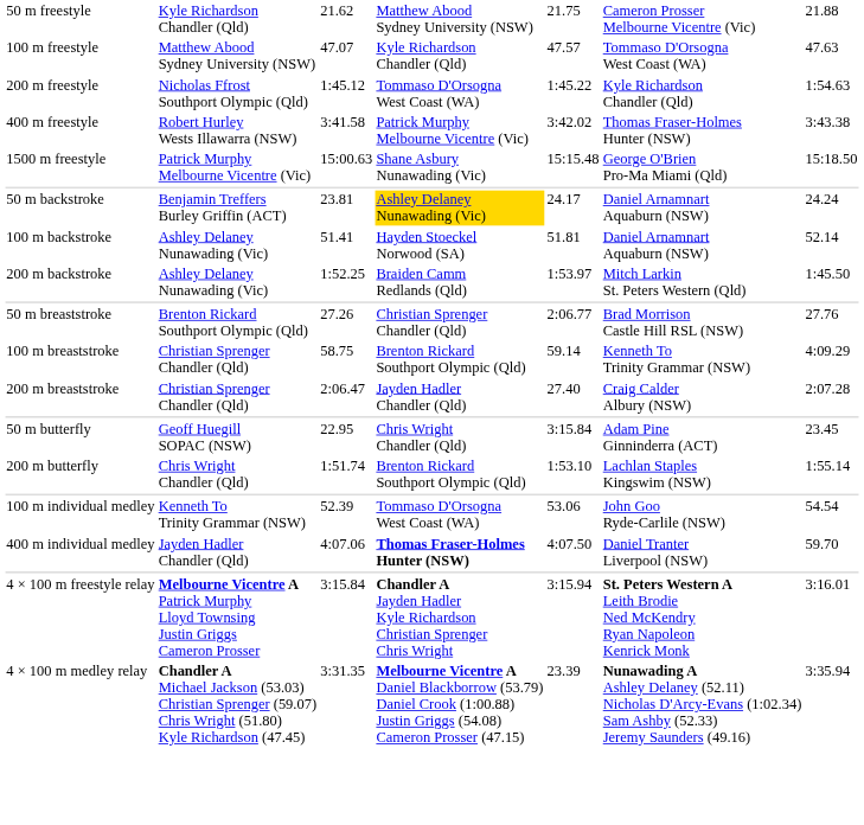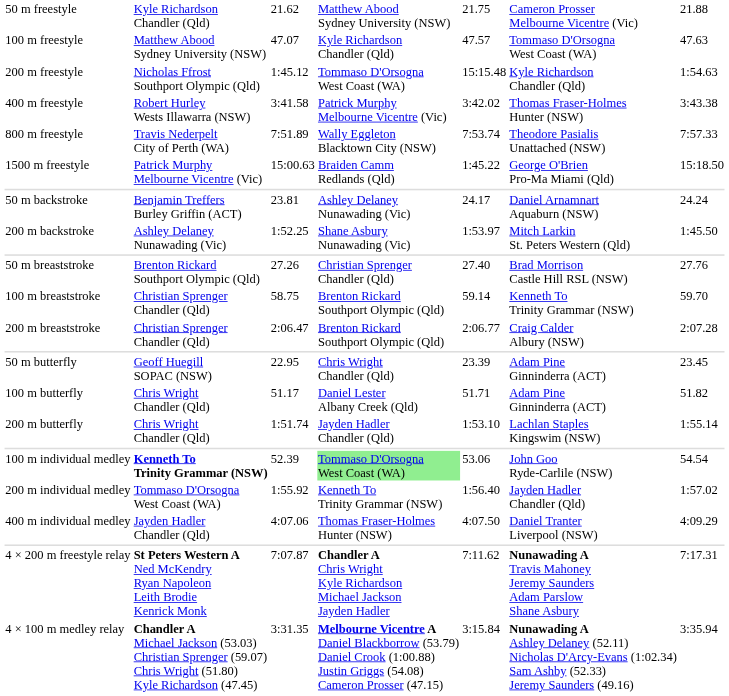 <table>
 <tr valign="top">
 <td>50 m freestyle</td>
 <td><a href='#'>Kyle Richardson</a><br>Chandler (Qld)</td>
 <td>21.62<br></td>
 <td><a href='#'>Matthew Abood</a><br>Sydney University (NSW)</td>
 <td>21.75<br></td>
 <td><a href='#'>Cameron Prosser</a><br><a href='#'>Melbourne Vicentre</a> (Vic)</td>
 <td>21.88<br></td>
 </tr>
 <tr valign="top">
 <td>100 m freestyle</td>
 <td><a href='#'>Matthew Abood</a><br>Sydney University (NSW)</td>
 <td>47.07<br></td>
 <td><a href='#'>Kyle Richardson</a><br>Chandler (Qld)</td>
 <td>47.57<br></td>
 <td><a href='#'>Tommaso D'Orsogna</a><br>West Coast (WA)</td>
 <td>47.63<br></td>
 </tr>
 <tr valign="top">
 <td>200 m freestyle</td>
 <td><a href='#'>Nicholas Ffrost</a><br>Southport Olympic (Qld)</td>
 <td>1:45.12<br></td>
 <td><a href='#'>Tommaso D'Orsogna</a><br>West Coast (WA)</td>
-<td>1:45.22<br></td>
+<td>15:15.48<br></td>
 <td><a href='#'>Kyle Richardson</a><br>Chandler (Qld)</td>
 <td>1:54.63<br></td>
 </tr>
 <tr valign="top">
 <td>400 m freestyle</td>
 <td><a href='#'>Robert Hurley</a><br>Wests Illawarra (NSW)</td>
 <td>3:41.58<br></td>
 <td><a href='#'>Patrick Murphy</a><br><a href='#'>Melbourne Vicentre</a> (Vic)</td>
 <td>3:42.02<br></td>
 <td><a href='#'>Thomas Fraser-Holmes</a><br>Hunter (NSW)</td>
 <td>3:43.38<br></td>
 </tr>
 <tr valign="top">
+<td>800 m freestyle</td>
+<td><a href='#'>Travis Nederpelt</a><br>City of Perth (WA)</td>
+<td>7:51.89<br></td>
+<td><a href='#'>Wally Eggleton</a><br>Blacktown City (NSW)</td>
+<td>7:53.74<br></td>
+<td><a href='#'>Theodore Pasialis</a><br>Unattached (NSW)</td>
+<td>7:57.33<br></td>
+</tr>
+<tr valign="top">
 <td>1500 m freestyle</td>
 <td><a href='#'>Patrick Murphy</a><br><a href='#'>Melbourne Vicentre</a> (Vic)</td>
 <td>15:00.63<br></td>
-<td><a href='#'>Shane Asbury</a><br>Nunawading (Vic)</td>
-<td>15:15.48<br></td>
+<td><a href='#'>Braiden Camm</a><br>Redlands (Qld)</td>
+<td>1:45.22<br></td>
 <td><a href='#'>George O'Brien</a><br>Pro-Ma Miami (Qld)</td>
 <td>15:18.50 <br></td>
 </tr>
 <tr bgcolor=#DDDDDD>
 <td colspan=7></td>
 </tr>
 <tr valign="top">
 <td>50 m backstroke</td>
 <td><a href='#'>Benjamin Treffers</a><br>Burley Griffin (ACT)</td>
 <td>23.81<br></td>
-<td style="background: gold;"><a href='#'>Ashley Delaney</a><br>Nunawading (Vic)</td>
+<td><a href='#'>Ashley Delaney</a><br>Nunawading (Vic)</td>
 <td>24.17<br></td>
 <td><a href='#'>Daniel Arnamnart</a><br>Aquaburn (NSW)</td>
 <td>24.24<br></td>
 </tr>
 <tr valign="top">
-<td>100 m backstroke</td>
-<td><a href='#'>Ashley Delaney</a><br>Nunawading (Vic)</td>
-<td>51.41<br></td>
-<td><a href='#'>Hayden Stoeckel</a><br>Norwood (SA)</td>
-<td>51.81<br></td>
-<td><a href='#'>Daniel Arnamnart</a><br>Aquaburn (NSW)</td>
-<td>52.14<br></td>
-</tr>
-<tr valign="top">
 <td>200 m backstroke</td>
 <td><a href='#'>Ashley Delaney</a><br>Nunawading (Vic)</td>
 <td>1:52.25<br></td>
-<td><a href='#'>Braiden Camm</a><br>Redlands (Qld)</td>
+<td><a href='#'>Shane Asbury</a><br>Nunawading (Vic)</td>
 <td>1:53.97<br></td>
 <td><a href='#'>Mitch Larkin</a><br>St. Peters Western (Qld)</td>
 <td>1:45.50<br></td>
 </tr>
 <tr bgcolor=#DDDDDD>
 <td colspan=7></td>
 </tr>
 <tr valign="top">
 <td>50 m breaststroke</td>
 <td><a href='#'>Brenton Rickard</a><br>Southport Olympic (Qld)</td>
 <td>27.26<br></td>
 <td><a href='#'>Christian Sprenger</a><br>Chandler (Qld)</td>
-<td>2:06.77<br></td>
+<td>27.40<br></td>
 <td><a href='#'>Brad Morrison</a><br>Castle Hill RSL (NSW)</td>
 <td>27.76<br></td>
 </tr>
 <tr valign="top">
 <td>100 m breaststroke</td>
 <td><a href='#'>Christian Sprenger</a><br>Chandler (Qld)</td>
 <td>58.75<br></td>
 <td><a href='#'>Brenton Rickard</a><br>Southport Olympic (Qld)</td>
 <td>59.14<br></td>
 <td><a href='#'>Kenneth To</a><br>Trinity Grammar (NSW)</td>
-<td>4:09.29<br></td>
+<td>59.70<br></td>
 </tr>
 <tr valign="top">
 <td>200 m breaststroke</td>
 <td><a href='#'>Christian Sprenger</a><br>Chandler (Qld)</td>
 <td>2:06.47<br></td>
-<td><a href='#'>Jayden Hadler</a><br>Chandler (Qld)</td>
-<td>27.40<br></td>
+<td><a href='#'>Brenton Rickard</a><br>Southport Olympic (Qld)</td>
+<td>2:06.77<br></td>
 <td><a href='#'>Craig Calder</a><br>Albury (NSW)</td>
 <td>2:07.28<br></td>
 </tr>
 <tr bgcolor=#DDDDDD>
 <td colspan=7></td>
 </tr>
 <tr valign="top">
 <td>50 m butterfly</td>
 <td><a href='#'>Geoff Huegill</a><br>SOPAC (NSW)</td>
 <td>22.95<br></td>
 <td><a href='#'>Chris Wright</a><br>Chandler (Qld)</td>
-<td>3:15.84<br></td>
+<td>23.39<br></td>
 <td><a href='#'>Adam Pine</a><br>Ginninderra (ACT)</td>
 <td>23.45<br></td>
+</tr>
+<tr valign="top">
+<td>100 m butterfly</td>
+<td><a href='#'>Chris Wright</a><br>Chandler (Qld)</td>
+<td>51.17<br></td>
+<td><a href='#'>Daniel Lester</a><br>Albany Creek (Qld)</td>
+<td>51.71<br></td>
+<td><a href='#'>Adam Pine</a><br>Ginninderra (ACT)</td>
+<td>51.82<br></td>
 </tr>
 <tr valign="top">
 <td>200 m butterfly</td>
 <td><a href='#'>Chris Wright</a><br>Chandler (Qld)</td>
 <td>1:51.74<br></td>
-<td><a href='#'>Brenton Rickard</a><br>Southport Olympic (Qld)</td>
+<td><a href='#'>Jayden Hadler</a><br>Chandler (Qld)</td>
 <td>1:53.10<br></td>
 <td><a href='#'>Lachlan Staples</a><br>Kingswim (NSW)</td>
 <td>1:55.14<br></td>
 </tr>
 <tr bgcolor=#DDDDDD>
 <td colspan=7></td>
 </tr>
 <tr valign="top">
 <td>100 m individual medley</td>
-<td><a href='#'>Kenneth To</a><br>Trinity Grammar (NSW)</td>
+<td><strong><a href='#'>Kenneth To</a><br>Trinity Grammar (NSW)</strong></td>
 <td>52.39<br></td>
-<td><a href='#'>Tommaso D'Orsogna</a><br>West Coast (WA)</td>
+<td style="background: lightgreen;"><a href='#'>Tommaso D'Orsogna</a><br>West Coast (WA)</td>
 <td>53.06<br></td>
 <td><a href='#'>John Goo</a><br>Ryde-Carlile (NSW)</td>
 <td>54.54<br></td>
 </tr>
 <tr valign="top">
+<td>200 m individual medley</td>
+<td><a href='#'>Tommaso D'Orsogna</a><br>West Coast (WA)</td>
+<td>1:55.92<br></td>
+<td><a href='#'>Kenneth To</a><br>Trinity Grammar (NSW)</td>
+<td>1:56.40<br></td>
+<td><a href='#'>Jayden Hadler</a><br>Chandler (Qld)</td>
+<td>1:57.02<br></td>
+</tr>
+<tr valign="top">
 <td>400 m individual medley</td>
 <td><a href='#'>Jayden Hadler</a><br>Chandler (Qld)</td>
 <td>4:07.06<br></td>
-<td><strong><a href='#'>Thomas Fraser-Holmes</a><br>Hunter (NSW)</strong></td>
+<td><a href='#'>Thomas Fraser-Holmes</a><br>Hunter (NSW)</td>
 <td>4:07.50<br></td>
 <td><a href='#'>Daniel Tranter</a><br>Liverpool (NSW)</td>
-<td>59.70<br></td>
+<td>4:09.29<br></td>
 </tr>
 <tr bgcolor=#DDDDDD>
 <td colspan=7></td>
 </tr>
 <tr valign="top">
-<td>4 × 100 m freestyle relay</td>
-<td><strong><a href='#'>Melbourne Vicentre</a> A</strong><br><a href='#'>Patrick Murphy</a><br><a href='#'>Lloyd Townsing</a><br><a href='#'>Justin Griggs</a><br><a href='#'>Cameron Prosser</a></td>
-<td>3:15.84<br></td>
-<td><strong>Chandler A</strong><br><a href='#'>Jayden Hadler</a><br><a href='#'>Kyle Richardson</a><br><a href='#'>Christian Sprenger</a><br><a href='#'>Chris Wright</a></td>
-<td>3:15.94<br></td>
-<td><strong>St. Peters Western A</strong><br><a href='#'>Leith Brodie</a><br><a href='#'>Ned McKendry</a><br><a href='#'>Ryan Napoleon</a><br><a href='#'>Kenrick Monk</a></td>
-<td>3:16.01<br></td>
+<td>4 × 200 m freestyle relay</td>
+<td><strong>St Peters Western A</strong><br><a href='#'>Ned McKendry</a><br><a href='#'>Ryan Napoleon</a><br><a href='#'>Leith Brodie</a><br><a href='#'>Kenrick Monk</a></td>
+<td>7:07.87<br></td>
+<td><strong>Chandler A</strong><br><a href='#'>Chris Wright</a><br><a href='#'>Kyle Richardson</a><br><a href='#'>Michael Jackson</a><br><a href='#'>Jayden Hadler</a></td>
+<td>7:11.62<br></td>
+<td><strong>Nunawading A</strong><br><a href='#'>Travis Mahoney</a><br><a href='#'>Jeremy Saunders</a><br><a href='#'>Adam Parslow</a><br><a href='#'>Shane Asbury</a></td>
+<td>7:17.31<br></td>
 </tr>
 <tr valign="top">
 <td>4 × 100 m medley relay</td>
 <td><strong>Chandler A</strong><br><a href='#'>Michael Jackson</a> (53.03)<br><a href='#'>Christian Sprenger</a> (59.07)<br><a href='#'>Chris Wright</a> (51.80)<br><a href='#'>Kyle Richardson</a> (47.45)</td>
 <td>3:31.35<br></td>
 <td><strong><a href='#'>Melbourne Vicentre</a> A</strong><br><a href='#'>Daniel Blackborrow</a> (53.79)<br><a href='#'>Daniel Crook</a> (1:00.88)<br><a href='#'>Justin Griggs</a> (54.08)<br><a href='#'>Cameron Prosser</a> (47.15)</td>
-<td>23.39<br></td>
+<td>3:15.84<br></td>
 <td><strong>Nunawading A</strong><br><a href='#'>Ashley Delaney</a> (52.11)<br><a href='#'>Nicholas D'Arcy-Evans</a> (1:02.34)<br><a href='#'>Sam Ashby</a> (52.33)<br><a href='#'>Jeremy Saunders</a> (49.16)</td>
 <td>3:35.94<br></td>
 </tr>
 </table>
